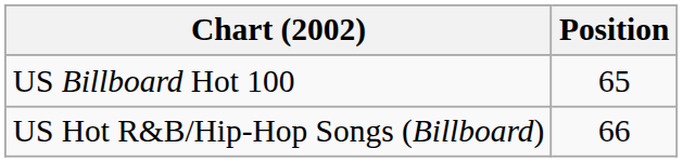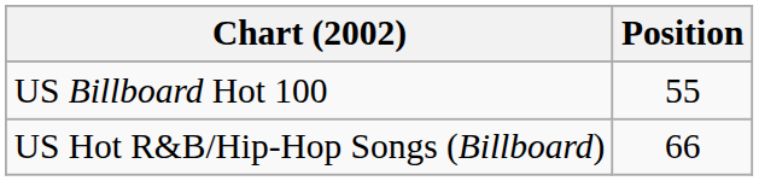 <table class="wikitable">
 <tr>
 <th>Chart (2002)</th>
 <th>Position</th>
 </tr>
 <tr>
 <td>US <em>Billboard</em> Hot 100</td>
-<td style="text-align:center;">65</td>
+<td style="text-align:center;">55</td>
 </tr>
 <tr>
 <td>US Hot R&B/Hip-Hop Songs (<em>Billboard</em>)</td>
 <td style="text-align:center;">66</td>
 </tr>
 </table>
